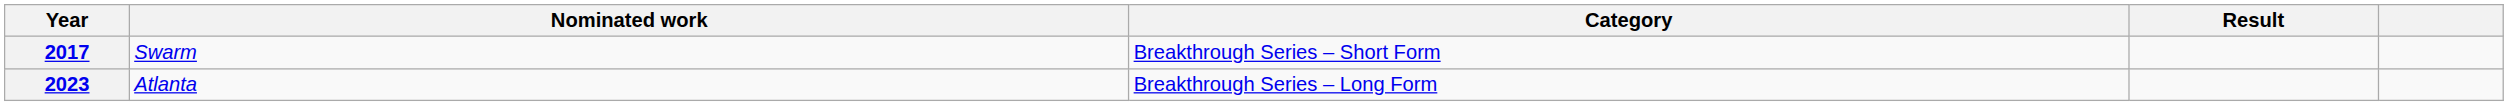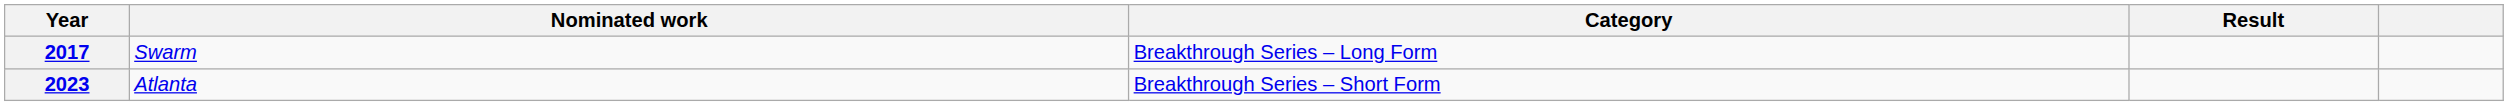 <table class="wikitable plainrowheaders" style="width:100%;">
 <tr>
 <th scope="col" style="width:5%;">Year</th>
 <th scope="col" style="width:40%;">Nominated work</th>
 <th scope="col" style="width:40%;">Category</th>
 <th scope="col" style="width:10%;">Result</th>
 <th scope="col" style="width:5%;"></th>
 </tr>
 <tr>
 <th scope="row" style="text-align:center;"><a href='#'>2017</a></th>
 <td><em><a href='#'>Swarm</a></em></td>
-<td><a href='#'>Breakthrough Series – Short Form</a></td>
+<td><a href='#'>Breakthrough Series – Long Form</a></td>
 <td></td>
 <td style="text-align:center;"></td>
 </tr>
 <tr>
 <th scope="row" style="text-align:center;"><a href='#'>2023</a></th>
 <td><em><a href='#'>Atlanta</a></em></td>
-<td><a href='#'>Breakthrough Series – Long Form</a></td>
+<td><a href='#'>Breakthrough Series – Short Form</a></td>
 <td></td>
 <td style="text-align:center;"></td>
 </tr>
 </table>
